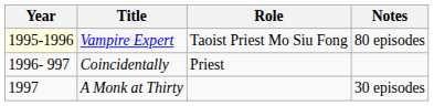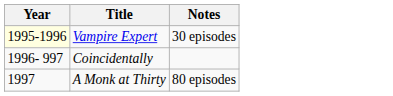 <table class="wikitable sortable">
 <tr>
 <th>Year</th>
 <th>Title</th>
-<th>Role</th>
 <th>Notes</th>
 </tr>
 <tr>
 <td style="background: lightyellow;">1995-1996</td>
 <td><em><a href='#'>Vampire Expert</a></em></td>
-<td>Taoist Priest Mo Siu Fong</td>
-<td>80 episodes</td>
+<td>30 episodes</td>
 </tr>
 <tr>
 <td>1996- 997</td>
 <td><em>Coincidentally</em></td>
-<td>Priest</td>
 <td></td>
 </tr>
 <tr>
 <td>1997</td>
 <td><em>A Monk at Thirty</em></td>
-<td></td>
-<td>30 episodes</td>
+<td>80 episodes</td>
 </tr>
 </table>
